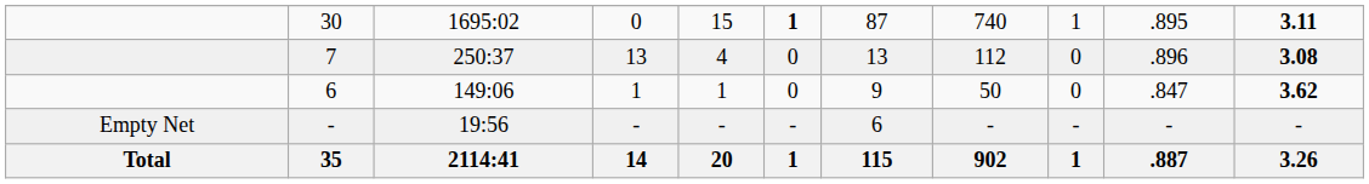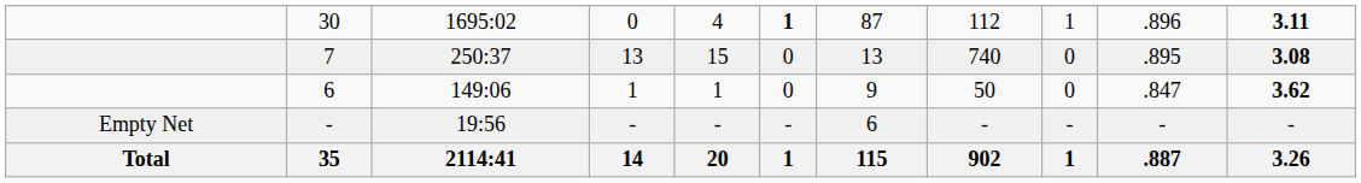 <table class="wikitable sortable" width ="1000">
 <tr align="center">
 </tr>
 <tr align="center" bgcolor="">
 <td></td>
 <td>30</td>
 <td>1695:02</td>
 <td>0</td>
-<td>15</td>
+<td>4</td>
 <td><strong>1</strong></td>
 <td>87</td>
-<td>740</td>
+<td>112</td>
 <td>1</td>
-<td>.895</td>
+<td>.896</td>
 <td><strong>3.11</strong></td>
 </tr>
 <tr align="center" bgcolor="f0f0f0">
 <td></td>
 <td>7</td>
 <td>250:37</td>
 <td>13</td>
-<td>4</td>
+<td>15</td>
 <td>0</td>
 <td>13</td>
-<td>112</td>
+<td>740</td>
 <td>0</td>
-<td>.896</td>
+<td>.895</td>
 <td><strong>3.08</strong></td>
 </tr>
 <tr align="center" bgcolor="">
 <td></td>
 <td>6</td>
 <td>149:06</td>
 <td>1</td>
 <td>1</td>
 <td>0</td>
 <td>9</td>
 <td>50</td>
 <td>0</td>
 <td>.847</td>
 <td><strong>3.62</strong></td>
 </tr>
 <tr align="center" bgcolor="f0f0f0">
 <td>Empty Net</td>
 <td>-</td>
 <td>19:56</td>
 <td>-</td>
 <td>-</td>
 <td>-</td>
 <td>6</td>
 <td>-</td>
 <td>-</td>
 <td>-</td>
 <td>-</td>
 </tr>
 <tr>
 <th>Total</th>
 <th>35</th>
 <th>2114:41</th>
 <th>14</th>
 <th>20</th>
 <th>1</th>
 <th>115</th>
 <th>902</th>
 <th>1</th>
 <th>.887</th>
 <th>3.26</th>
 </tr>
 </table>
